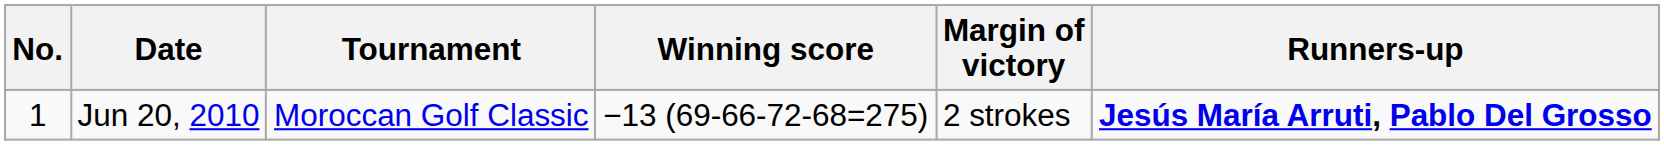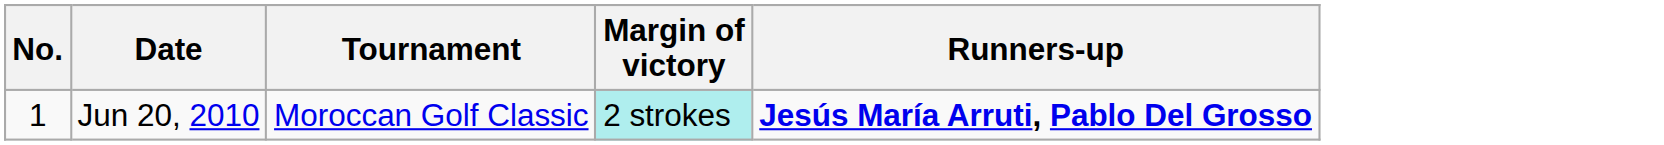 <table class="wikitable" style="font-size:95%;">
 <tr>
 <th>No.</th>
 <th>Date</th>
 <th>Tournament</th>
-<th>Winning score</th>
 <th>Margin of<br>victory</th>
 <th>Runners-up</th>
 </tr>
 <tr>
 <td align=center>1</td>
 <td align=right>Jun 20, <a href='#'>2010</a></td>
 <td><a href='#'>Moroccan Golf Classic</a></td>
-<td>−13 (69-66-72-68=275)</td>
-<td>2 strokes</td>
+<td style="background: paleturquoise;">2 strokes</td>
 <td><strong> <a href='#'>Jesús María Arruti</a>,  <a href='#'>Pablo Del Grosso</a></strong></td>
 </tr>
 </table>
